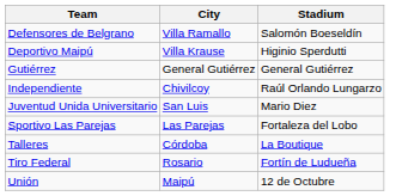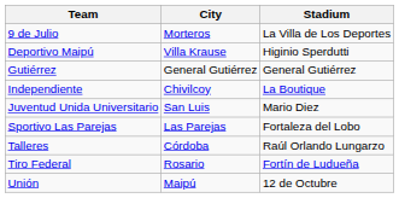 <table class="wikitable sortable">
 <tr>
 <th>Team</th>
 <th>City</th>
 <th>Stadium</th>
 </tr>
 <tr>
-<td> <a href='#'>Defensores de Belgrano</a></td>
-<td><a href='#'>Villa Ramallo</a></td>
-<td>Salomón Boeseldín</td>
+<td> <a href='#'>9 de Julio</a></td>
+<td><a href='#'>Morteros</a></td>
+<td>La Villa de Los Deportes</td>
 </tr>
 <tr>
 <td> <a href='#'>Deportivo Maipú</a></td>
 <td><a href='#'>Villa Krause</a></td>
 <td>Higinio Sperdutti</td>
 </tr>
 <tr>
 <td> <a href='#'>Gutiérrez</a></td>
 <td>General Gutiérrez</td>
 <td>General Gutiérrez</td>
 </tr>
 <tr>
 <td> <a href='#'>Independiente</a></td>
 <td><a href='#'>Chivilcoy</a></td>
-<td>Raúl Orlando Lungarzo</td>
+<td><a href='#'>La Boutique</a></td>
 </tr>
 <tr>
 <td> <a href='#'>Juventud Unida Universitario</a></td>
 <td><a href='#'>San Luis</a></td>
 <td>Mario Diez</td>
 </tr>
 <tr>
 <td> <a href='#'>Sportivo Las Parejas</a></td>
 <td><a href='#'>Las Parejas</a></td>
 <td>Fortaleza del Lobo</td>
 </tr>
 <tr>
 <td> <a href='#'>Talleres</a></td>
 <td><a href='#'>Córdoba</a></td>
-<td><a href='#'>La Boutique</a></td>
+<td>Raúl Orlando Lungarzo</td>
 </tr>
 <tr>
 <td> <a href='#'>Tiro Federal</a></td>
 <td><a href='#'>Rosario</a></td>
 <td><a href='#'>Fortín de Ludueña</a></td>
 </tr>
 <tr>
 <td> <a href='#'>Unión</a></td>
 <td><a href='#'>Maipú</a></td>
 <td>12 de Octubre</td>
 </tr>
 </table>
